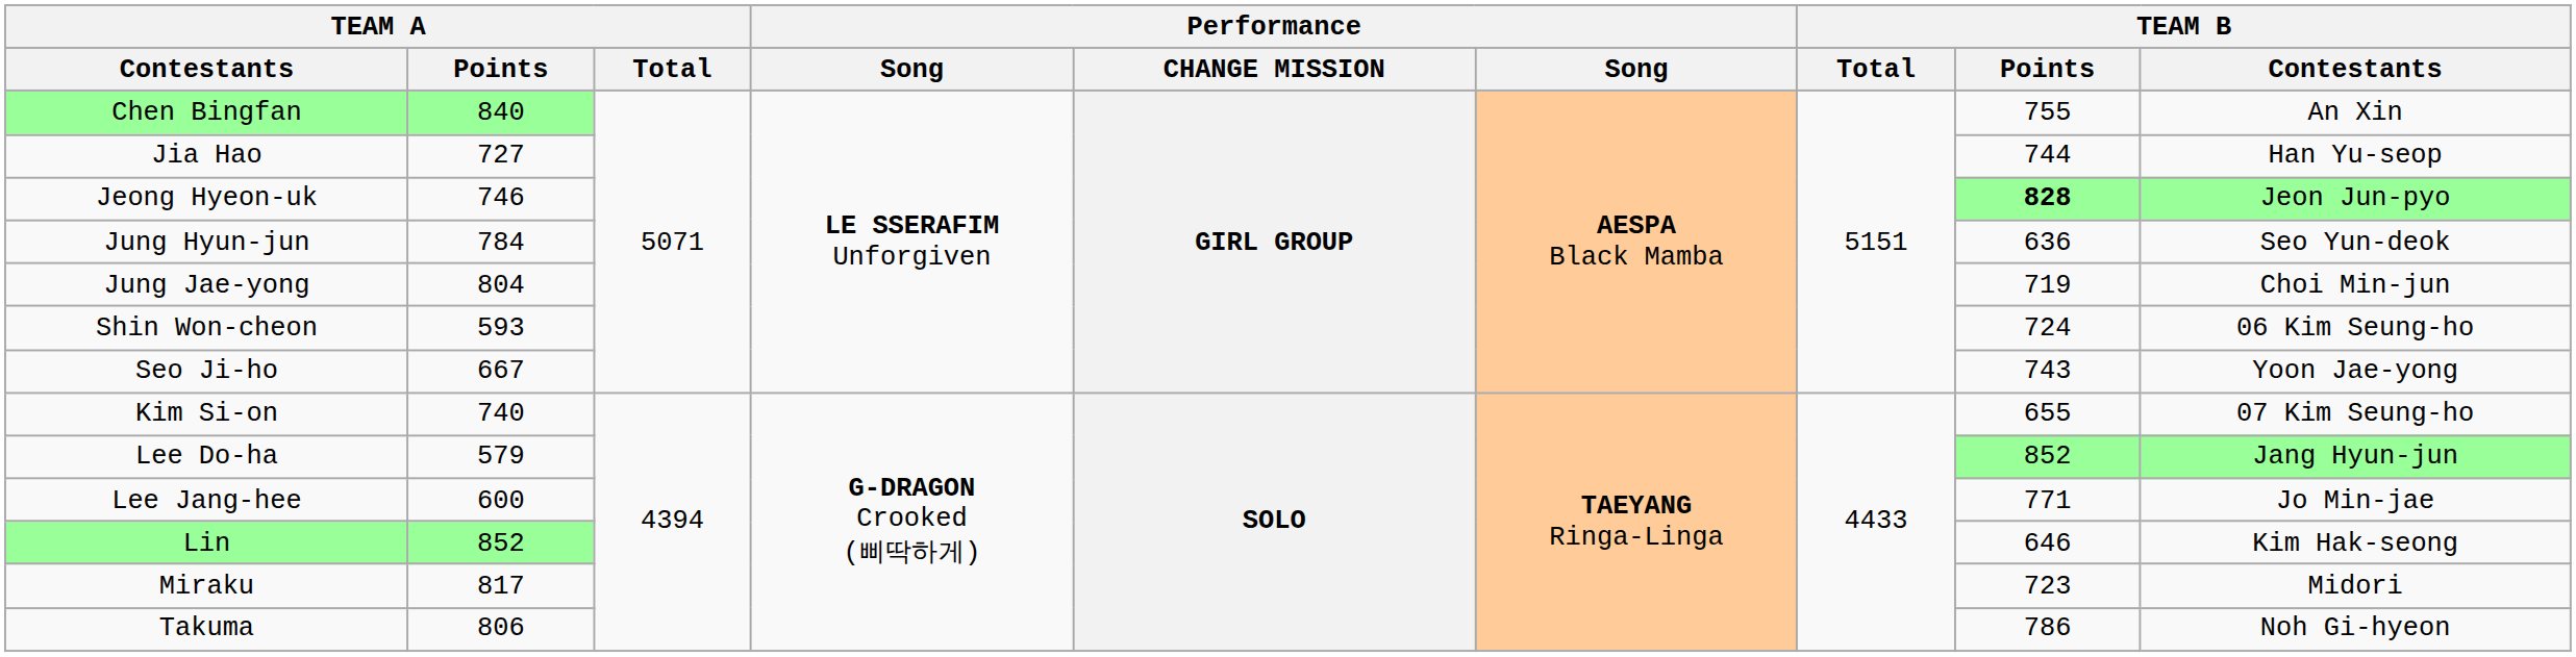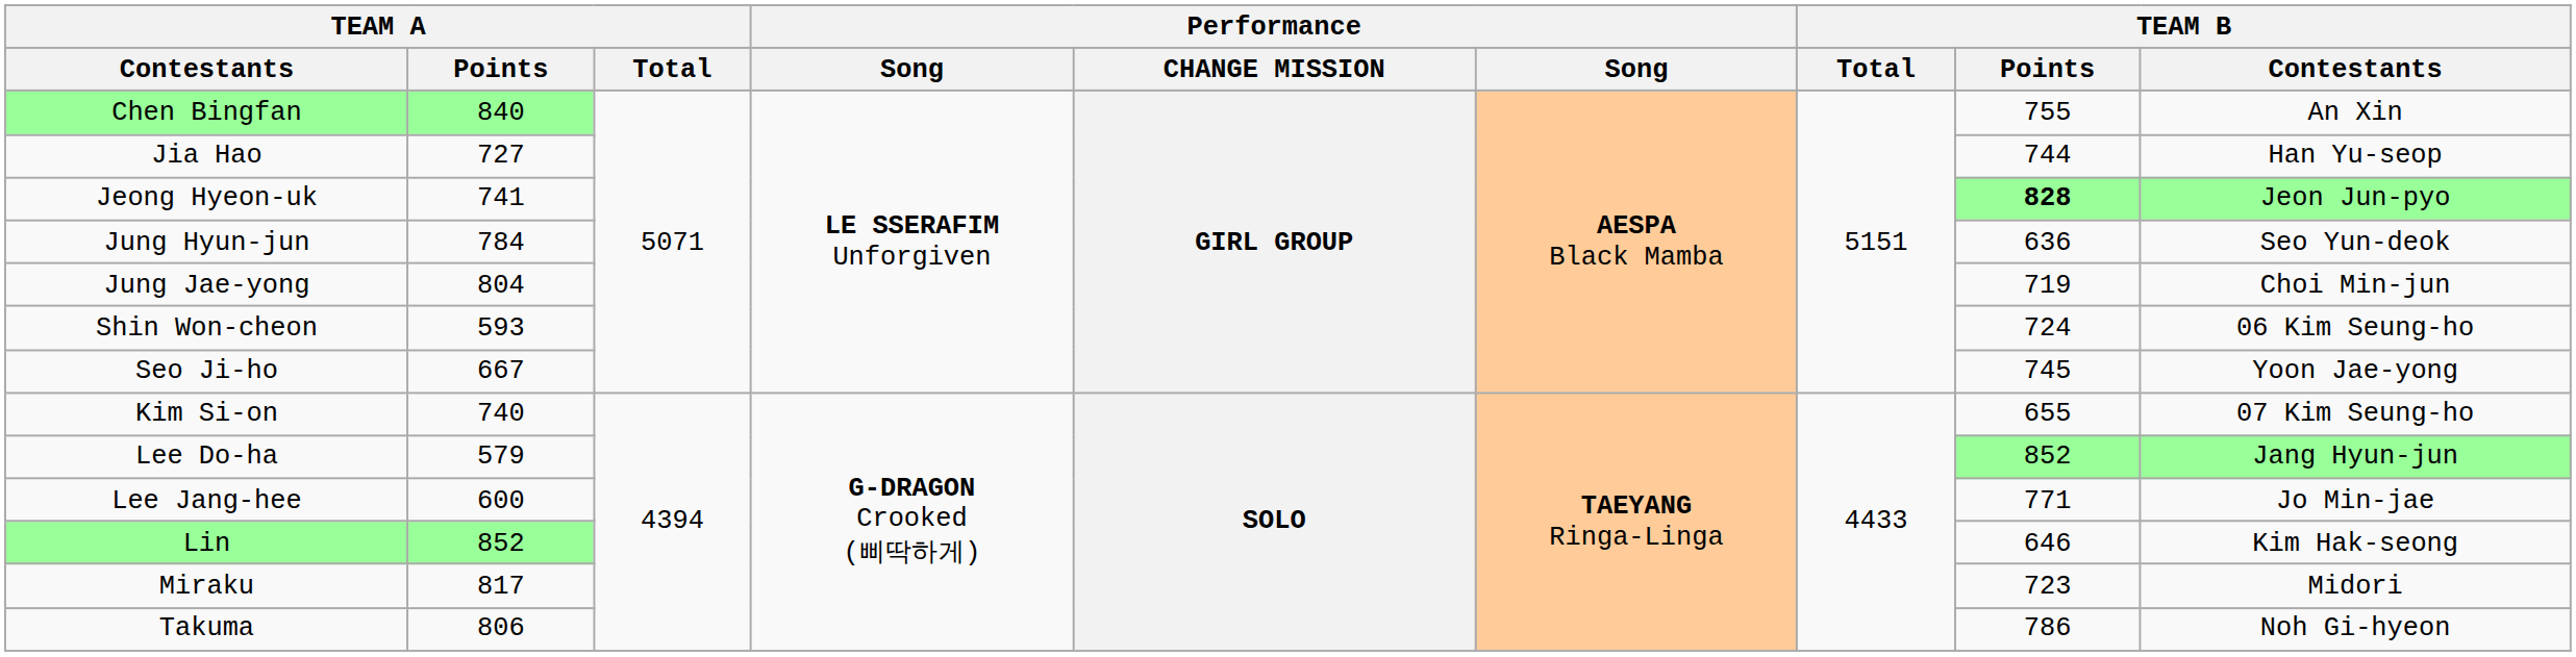 <table class="wikitable collapsible" style="width:100%; text-align:center">
 <tr>
 <th colspan="3">TEAM A</th>
 <th colspan="3">Performance</th>
 <th colspan="3">TEAM B</th>
 </tr>
 <tr>
 <th>Contestants</th>
 <th>Points</th>
 <th>Total</th>
 <th>Song</th>
 <th>CHANGE MISSION</th>
 <th>Song</th>
 <th>Total</th>
 <th>Points</th>
 <th>Contestants</th>
 </tr>
 <tr>
 <td style="background:#99FF99">Chen Bingfan</td>
 <td style="background:#99FF99">840</td>
 <td rowspan="7">5071</td>
 <td rowspan="7"><strong>LE SSERAFIM</strong><br>Unforgiven</td>
 <th rowspan="7"><strong>GIRL GROUP</strong></th>
 <td rowspan="7" style="background:#FFCC99"><strong>AESPA</strong><br>Black Mamba</td>
 <td rowspan="7">5151</td>
 <td>755</td>
 <td>An Xin</td>
 </tr>
 <tr>
 <td>Jia Hao</td>
 <td>727</td>
 <td>744</td>
 <td>Han Yu-seop</td>
 </tr>
 <tr>
 <td>Jeong Hyeon-uk</td>
-<td>746</td>
+<td>741</td>
 <td style="background:#99FF99"><strong>828</strong></td>
 <td style="background:#99FF99">Jeon Jun-pyo</td>
 </tr>
 <tr>
 <td>Jung Hyun-jun</td>
 <td>784</td>
 <td>636</td>
 <td>Seo Yun-deok</td>
 </tr>
 <tr>
 <td>Jung Jae-yong</td>
 <td>804</td>
 <td>719</td>
 <td>Choi Min-jun</td>
 </tr>
 <tr>
 <td>Shin Won-cheon</td>
 <td>593</td>
 <td>724</td>
 <td>06 Kim Seung-ho</td>
 </tr>
 <tr>
 <td>Seo Ji-ho</td>
 <td>667</td>
-<td>743</td>
+<td>745</td>
 <td>Yoon Jae-yong</td>
 </tr>
 <tr>
 <td>Kim Si-on</td>
 <td>740</td>
 <td rowspan="6">4394</td>
 <td rowspan="6"><strong>G-DRAGON</strong><br>Crooked<br>(삐딱하게)</td>
 <th rowspan="6"><strong>SOLO</strong></th>
 <td rowspan="6" style="background:#FFCC99"><strong>TAEYANG</strong><br>Ringa-Linga</td>
 <td rowspan="6">4433</td>
 <td>655</td>
 <td>07 Kim Seung-ho</td>
 </tr>
 <tr>
 <td>Lee Do-ha</td>
 <td>579</td>
 <td style="background:#99FF99">852</td>
 <td style="background:#99FF99">Jang Hyun-jun</td>
 </tr>
 <tr>
 <td>Lee Jang-hee</td>
 <td>600</td>
 <td>771</td>
 <td>Jo Min-jae</td>
 </tr>
 <tr>
 <td style="background:#99FF99">Lin</td>
 <td style="background:#99FF99">852</td>
 <td>646</td>
 <td>Kim Hak-seong</td>
 </tr>
 <tr>
 <td>Miraku</td>
 <td>817</td>
 <td>723</td>
 <td>Midori</td>
 </tr>
 <tr>
 <td>Takuma</td>
 <td>806</td>
 <td>786</td>
 <td>Noh Gi-hyeon</td>
 </tr>
 </table>
